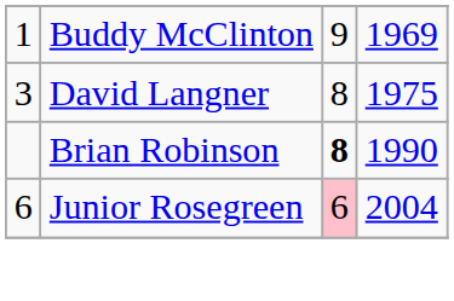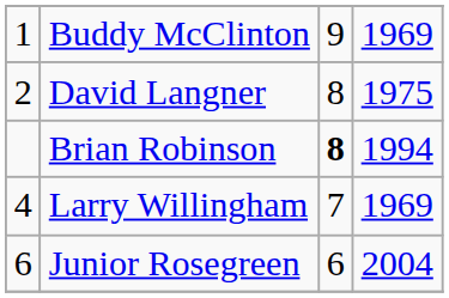 <table class="wikitable">
 <tr>
 </tr>
 <tr>
 <td>1</td>
 <td><a href='#'>Buddy McClinton</a></td>
 <td>9</td>
 <td><a href='#'>1969</a></td>
 </tr>
 <tr>
-<td>3</td>
+<td>2</td>
 <td><a href='#'>David Langner</a></td>
 <td>8</td>
 <td><a href='#'>1975</a></td>
 </tr>
 <tr>
 <td></td>
 <td><a href='#'>Brian Robinson</a></td>
 <td><strong>8</strong></td>
-<td><a href='#'>1990</a></td>
+<td><a href='#'>1994</a></td>
+</tr>
+<tr>
+<td>4</td>
+<td><a href='#'>Larry Willingham</a></td>
+<td>7</td>
+<td><a href='#'>1969</a></td>
 </tr>
 <tr>
 <td>6</td>
 <td><a href='#'>Junior Rosegreen</a></td>
-<td style="background: pink;">6</td>
+<td>6</td>
 <td><a href='#'>2004</a></td>
 </tr>
 <tr>
 </tr>
 </table>
